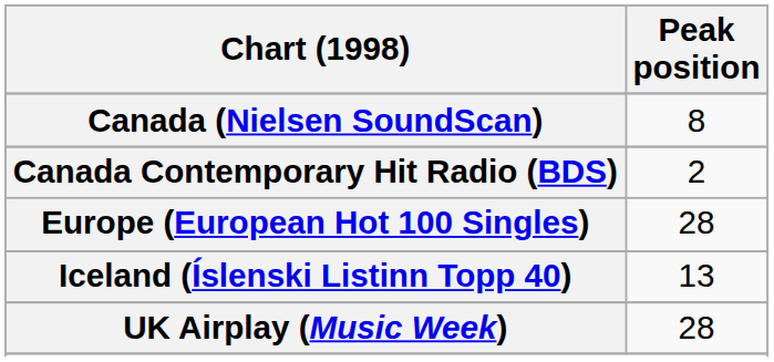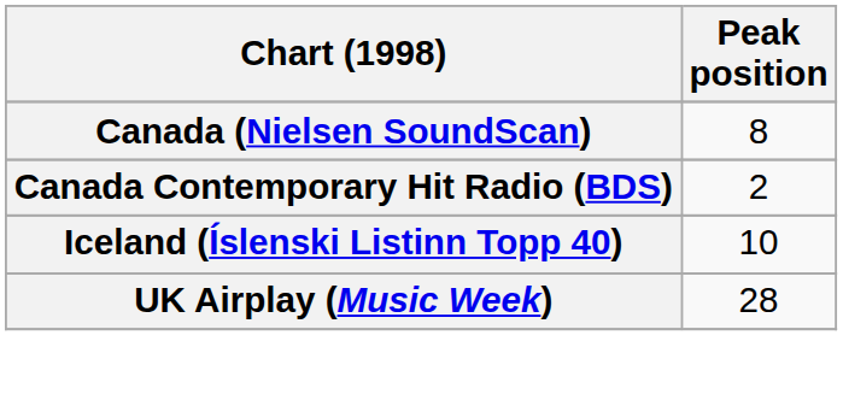 <table class="wikitable sortable plainrowheaders" style="text-align:center">
 <tr>
 <th scope="col">Chart (1998)</th>
 <th scope="col">Peak<br>position</th>
 </tr>
 <tr>
 </tr>
 <tr>
 </tr>
 <tr>
 <th scope="row">Canada (<a href='#'>Nielsen SoundScan</a>)</th>
 <td align="center">8</td>
 </tr>
 <tr>
 </tr>
 <tr>
 </tr>
 <tr>
 <th scope="row">Canada Contemporary Hit Radio (<a href='#'>BDS</a>)</th>
 <td align="center">2</td>
 </tr>
 <tr>
-<th scope="row">Europe (<a href='#'>European Hot 100 Singles</a>)</th>
-<td>28</td>
-</tr>
-<tr>
 </tr>
 <tr>
 </tr>
 <tr>
 <th scope="row">Iceland (<a href='#'>Íslenski Listinn Topp 40</a>)</th>
-<td>13</td>
+<td>10</td>
 </tr>
 <tr>
 </tr>
 <tr>
 </tr>
 <tr>
 </tr>
 <tr>
 </tr>
 <tr>
 </tr>
 <tr>
 </tr>
 <tr>
 </tr>
 <tr>
 <th scope="row">UK Airplay (<em><a href='#'>Music Week</a></em>)</th>
 <td>28</td>
 </tr>
 <tr>
 </tr>
 <tr>
 </tr>
 <tr>
 </tr>
 <tr>
 </tr>
 <tr>
 </tr>
 </table>
